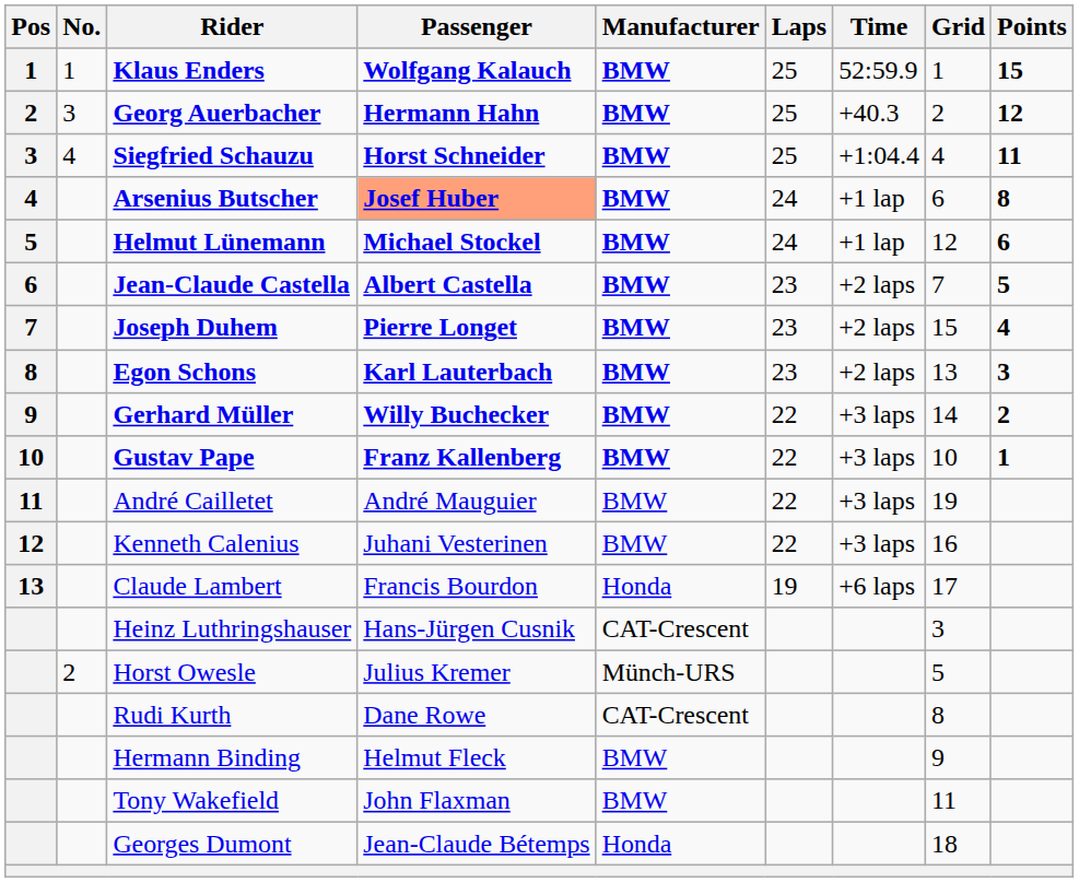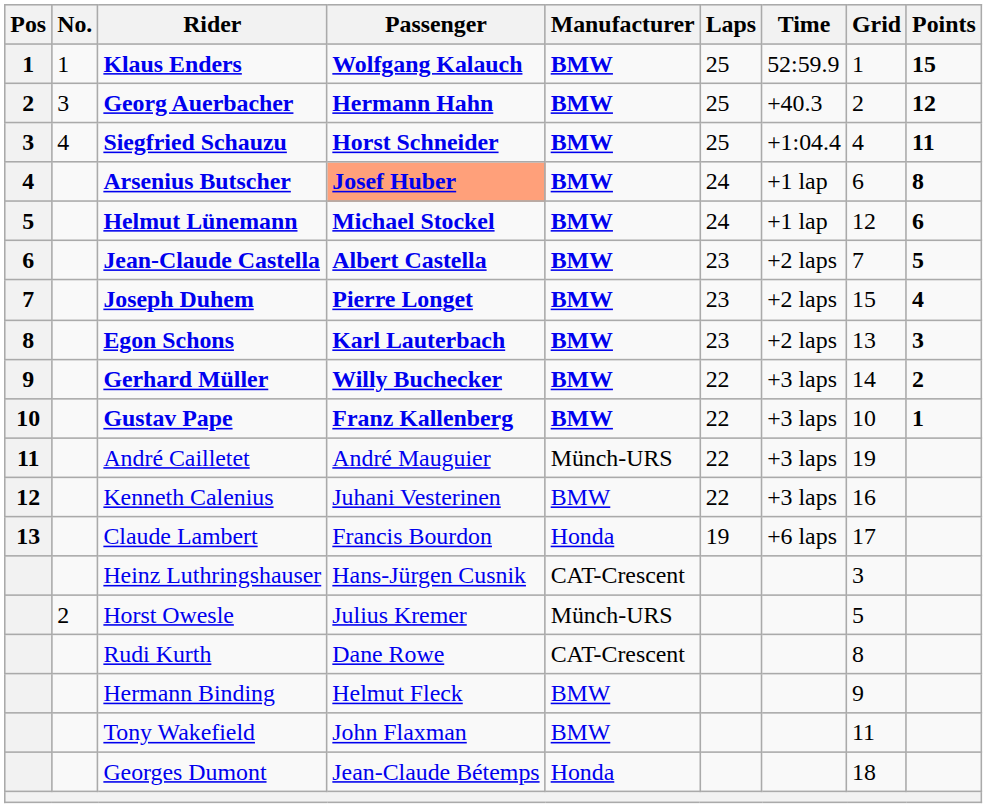 <table class="wikitable" style="font-size: 95%;">
 <tr>
 <th>Pos</th>
 <th>No.</th>
 <th>Rider</th>
 <th>Passenger</th>
 <th>Manufacturer</th>
 <th>Laps</th>
 <th>Time</th>
 <th>Grid</th>
 <th>Points</th>
 </tr>
 <tr>
 <th>1</th>
 <td>1</td>
 <td> <strong><a href='#'>Klaus Enders</a></strong></td>
 <td> <strong><a href='#'>Wolfgang Kalauch</a></strong></td>
 <td><strong><a href='#'>BMW</a></strong></td>
 <td>25</td>
 <td>52:59.9</td>
 <td>1</td>
 <td><strong>15</strong></td>
 </tr>
 <tr>
 <th>2</th>
 <td>3</td>
 <td> <strong><a href='#'>Georg Auerbacher</a></strong></td>
 <td> <strong><a href='#'>Hermann Hahn</a></strong></td>
 <td><strong><a href='#'>BMW</a></strong></td>
 <td>25</td>
 <td>+40.3</td>
 <td>2</td>
 <td><strong>12</strong></td>
 </tr>
 <tr>
 <th>3</th>
 <td>4</td>
 <td> <strong><a href='#'>Siegfried Schauzu</a></strong></td>
 <td> <strong><a href='#'>Horst Schneider</a></strong></td>
 <td><strong><a href='#'>BMW</a></strong></td>
 <td>25</td>
 <td>+1:04.4</td>
 <td>4</td>
 <td><strong>11</strong></td>
 </tr>
 <tr>
 <th>4</th>
 <td></td>
 <td> <strong><a href='#'>Arsenius Butscher</a></strong></td>
 <td style="background: lightsalmon;"> <strong><a href='#'>Josef Huber</a></strong></td>
 <td><strong><a href='#'>BMW</a></strong></td>
 <td>24</td>
 <td>+1 lap</td>
 <td>6</td>
 <td><strong>8</strong></td>
 </tr>
 <tr>
 <th>5</th>
 <td></td>
 <td> <strong><a href='#'>Helmut Lünemann</a></strong></td>
 <td> <strong><a href='#'>Michael Stockel</a></strong></td>
 <td><strong><a href='#'>BMW</a></strong></td>
 <td>24</td>
 <td>+1 lap</td>
 <td>12</td>
 <td><strong>6</strong></td>
 </tr>
 <tr>
 <th>6</th>
 <td></td>
 <td> <strong><a href='#'>Jean-Claude Castella</a></strong></td>
 <td> <strong><a href='#'>Albert Castella</a></strong></td>
 <td><strong><a href='#'>BMW</a></strong></td>
 <td>23</td>
 <td>+2 laps</td>
 <td>7</td>
 <td><strong>5</strong></td>
 </tr>
 <tr>
 <th>7</th>
 <td></td>
 <td> <strong><a href='#'>Joseph Duhem</a></strong></td>
 <td> <strong><a href='#'>Pierre Longet</a></strong></td>
 <td><strong><a href='#'>BMW</a></strong></td>
 <td>23</td>
 <td>+2 laps</td>
 <td>15</td>
 <td><strong>4</strong></td>
 </tr>
 <tr>
 <th>8</th>
 <td></td>
 <td> <strong><a href='#'>Egon Schons</a></strong></td>
 <td> <strong><a href='#'>Karl Lauterbach</a></strong></td>
 <td><strong><a href='#'>BMW</a></strong></td>
 <td>23</td>
 <td>+2 laps</td>
 <td>13</td>
 <td><strong>3</strong></td>
 </tr>
 <tr>
 <th>9</th>
 <td></td>
 <td> <strong><a href='#'>Gerhard Müller</a></strong></td>
 <td> <strong><a href='#'>Willy Buchecker</a></strong></td>
 <td><strong><a href='#'>BMW</a></strong></td>
 <td>22</td>
 <td>+3 laps</td>
 <td>14</td>
 <td><strong>2</strong></td>
 </tr>
 <tr>
 <th>10</th>
 <td></td>
 <td> <strong><a href='#'>Gustav Pape</a></strong></td>
 <td> <strong><a href='#'>Franz Kallenberg</a></strong></td>
 <td><strong><a href='#'>BMW</a></strong></td>
 <td>22</td>
 <td>+3 laps</td>
 <td>10</td>
 <td><strong>1</strong></td>
 </tr>
 <tr>
 <th>11</th>
 <td></td>
 <td> <a href='#'>André Cailletet</a></td>
 <td> <a href='#'>André Mauguier</a></td>
-<td><a href='#'>BMW</a></td>
+<td>Münch-URS</td>
 <td>22</td>
 <td>+3 laps</td>
 <td>19</td>
 <td></td>
 </tr>
 <tr>
 <th>12</th>
 <td></td>
 <td> <a href='#'>Kenneth Calenius</a></td>
 <td> <a href='#'>Juhani Vesterinen</a></td>
 <td><a href='#'>BMW</a></td>
 <td>22</td>
 <td>+3 laps</td>
 <td>16</td>
 <td></td>
 </tr>
 <tr>
 <th>13</th>
 <td></td>
 <td> <a href='#'>Claude Lambert</a></td>
 <td> <a href='#'>Francis Bourdon</a></td>
 <td><a href='#'>Honda</a></td>
 <td>19</td>
 <td>+6 laps</td>
 <td>17</td>
 <td></td>
 </tr>
 <tr>
 <th></th>
 <td></td>
 <td> <a href='#'>Heinz Luthringshauser</a></td>
 <td> <a href='#'>Hans-Jürgen Cusnik</a></td>
 <td>CAT-Crescent</td>
 <td></td>
 <td></td>
 <td>3</td>
 <td></td>
 </tr>
 <tr>
 <th></th>
 <td>2</td>
 <td> <a href='#'>Horst Owesle</a></td>
 <td> <a href='#'>Julius Kremer</a></td>
 <td>Münch-URS</td>
 <td></td>
 <td></td>
 <td>5</td>
 <td></td>
 </tr>
 <tr>
 <th></th>
 <td></td>
 <td> <a href='#'>Rudi Kurth</a></td>
 <td> <a href='#'>Dane Rowe</a></td>
 <td>CAT-Crescent</td>
 <td></td>
 <td></td>
 <td>8</td>
 <td></td>
 </tr>
 <tr>
 <th></th>
 <td></td>
 <td> <a href='#'>Hermann Binding</a></td>
 <td> <a href='#'>Helmut Fleck</a></td>
 <td><a href='#'>BMW</a></td>
 <td></td>
 <td></td>
 <td>9</td>
 <td></td>
 </tr>
 <tr>
 <th></th>
 <td></td>
 <td> <a href='#'>Tony Wakefield</a></td>
 <td> <a href='#'>John Flaxman</a></td>
 <td><a href='#'>BMW</a></td>
 <td></td>
 <td></td>
 <td>11</td>
 <td></td>
 </tr>
 <tr>
 <th></th>
 <td></td>
 <td> <a href='#'>Georges Dumont</a></td>
 <td> <a href='#'>Jean-Claude Bétemps</a></td>
 <td><a href='#'>Honda</a></td>
 <td></td>
 <td></td>
 <td>18</td>
 <td></td>
 </tr>
 <tr>
 <th colspan=9></th>
 </tr>
 </table>
